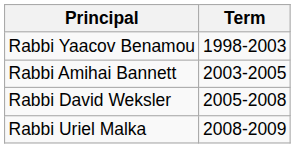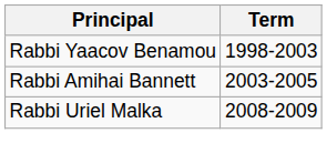 <table class="wikitable">
 <tr>
 <th>Principal</th>
 <th>Term</th>
 </tr>
 <tr>
 <td>Rabbi Yaacov Benamou</td>
 <td>1998-2003</td>
 </tr>
 <tr>
 <td>Rabbi Amihai Bannett</td>
 <td>2003-2005</td>
 </tr>
 <tr>
-<td>Rabbi David Weksler</td>
-<td>2005-2008</td>
-</tr>
-<tr>
 <td>Rabbi Uriel Malka</td>
 <td>2008-2009</td>
 </tr>
 </table>
